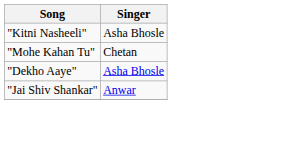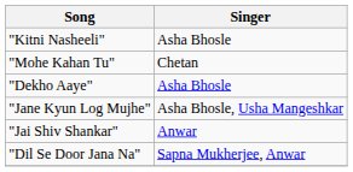 <table class="wikitable">
 <tr>
 <th>Song</th>
 <th>Singer</th>
 </tr>
 <tr>
 <td>"Kitni Nasheeli"</td>
 <td>Asha Bhosle</td>
 </tr>
 <tr>
 <td>"Mohe Kahan Tu"</td>
 <td>Chetan</td>
 </tr>
 <tr>
 <td>"Dekho Aaye"</td>
 <td><a href='#'>Asha Bhosle</a></td>
 </tr>
 <tr>
+<td>"Jane Kyun Log Mujhe"</td>
+<td>Asha Bhosle, <a href='#'>Usha Mangeshkar</a></td>
+</tr>
+<tr>
 <td>"Jai Shiv Shankar"</td>
 <td><a href='#'>Anwar</a></td>
 </tr>
 <tr>
+<td>"Dil Se Door Jana Na"</td>
+<td><a href='#'>Sapna Mukherjee</a>, <a href='#'>Anwar</a></td>
+</tr>
+<tr>
 </tr>
 </table>
